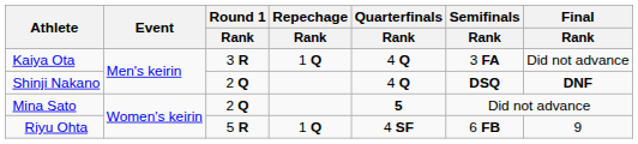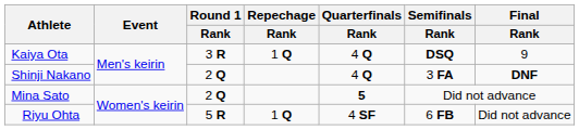 <table class=wikitable style=font-size:90%;text-align:center>
 <tr>
 <th rowspan=2>Athlete</th>
 <th rowspan=2>Event</th>
 <th>Round 1</th>
 <th>Repechage</th>
 <th>Quarterfinals</th>
 <th>Semifinals</th>
 <th>Final</th>
 </tr>
 <tr style=font-size:95%>
 <th>Rank</th>
 <th>Rank</th>
 <th>Rank</th>
 <th>Rank</th>
 <th>Rank</th>
 </tr>
 <tr>
 <td align=left> <a href='#'>Kaiya Ota</a></td>
 <td rowspan="2" align="left"><a href='#'>Men's keirin</a></td>
 <td>3 <strong>R</strong></td>
 <td>1 <strong>Q</strong></td>
 <td>4 <strong>Q</strong></td>
-<td>3 <strong>FA</strong></td>
-<td colspan=1>Did not advance</td>
+<td><strong>DSQ</strong></td>
+<td>9</td>
 </tr>
 <tr>
 <td align=left> <a href='#'>Shinji Nakano</a></td>
 <td>2 <strong>Q</strong></td>
 <td></td>
 <td>4 <strong>Q</strong></td>
-<td><strong>DSQ</strong></td>
+<td>3 <strong>FA</strong></td>
 <td><strong>DNF</strong></td>
 </tr>
 <tr>
 <td align="left"> <a href='#'>Mina Sato</a></td>
 <td rowspan="2" align="left"><a href='#'>Women's keirin</a></td>
 <td>2 <strong>Q</strong></td>
 <td></td>
 <td><strong>5</strong></td>
 <td colspan=2>Did not advance</td>
 </tr>
 <tr>
 <td> <a href='#'>Riyu Ohta</a></td>
 <td>5 <strong>R</strong></td>
 <td>1 <strong>Q</strong></td>
 <td>4 <strong>SF</strong></td>
 <td>6 <strong>FB</strong></td>
-<td>9</td>
+<td colspan=1>Did not advance</td>
 </tr>
 </table>
